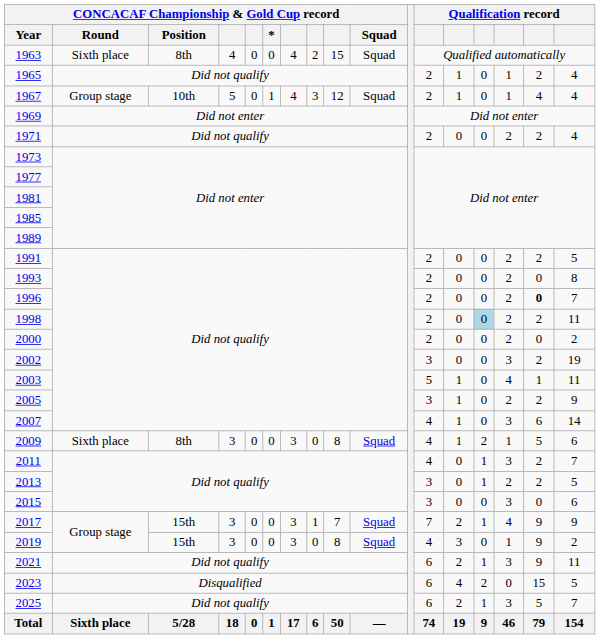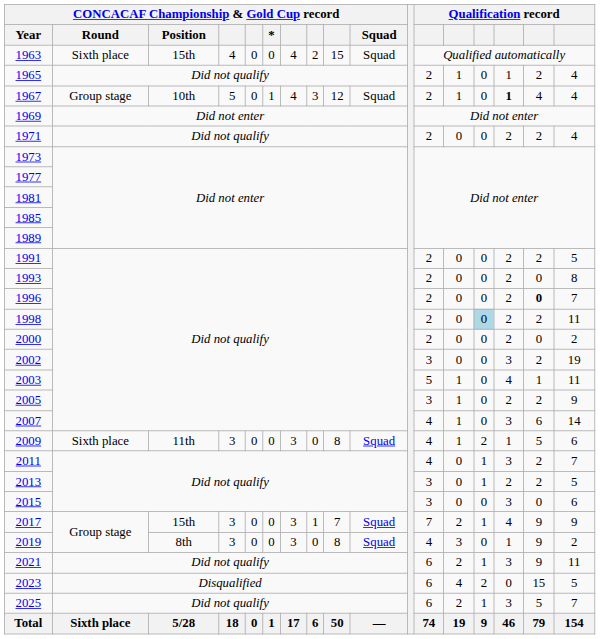 <table class="wikitable" style="text-align: center;">
 <tr>
 <th colspan=10><a href='#'>CONCACAF Championship</a> & <a href='#'>Gold Cup</a> record</th>
 <th width=1% rowspan=31></th>
 <th colspan=6><a href='#'>Qualification</a> record</th>
 </tr>
 <tr>
 <th>Year</th>
 <th>Round</th>
 <th>Position</th>
 <th></th>
 <th></th>
 <th>*</th>
 <th></th>
 <th></th>
 <th></th>
 <th>Squad</th>
 <th></th>
 <th></th>
 <th></th>
 <th></th>
 <th></th>
 <th></th>
 </tr>
 <tr>
 <td> <a href='#'>1963</a></td>
 <td>Sixth place</td>
-<td>8th</td>
+<td>15th</td>
 <td>4</td>
 <td>0</td>
 <td>0</td>
 <td>4</td>
 <td>2</td>
 <td>15</td>
 <td>Squad</td>
 <td colspan=6><em>Qualified automatically</em></td>
 </tr>
 <tr>
 <td> <a href='#'>1965</a></td>
 <td colspan=9><em>Did not qualify</em></td>
 <td>2</td>
 <td>1</td>
 <td>0</td>
 <td>1</td>
 <td>2</td>
 <td>4</td>
 </tr>
 <tr>
 <td> <a href='#'>1967</a></td>
 <td>Group stage</td>
 <td>10th</td>
 <td>5</td>
 <td>0</td>
 <td>1</td>
 <td>4</td>
 <td>3</td>
 <td>12</td>
 <td>Squad</td>
 <td>2</td>
 <td>1</td>
 <td>0</td>
-<td>1</td>
+<td><strong>1</strong></td>
 <td>4</td>
 <td>4</td>
 </tr>
 <tr>
 <td> <a href='#'>1969</a></td>
 <td colspan=9><em>Did not enter</em></td>
 <td colspan=6><em>Did not enter</em></td>
 </tr>
 <tr>
 <td> <a href='#'>1971</a></td>
 <td colspan=9><em>Did not qualify</em></td>
 <td>2</td>
 <td>0</td>
 <td>0</td>
 <td>2</td>
 <td>2</td>
 <td>4</td>
 </tr>
 <tr>
 <td> <a href='#'>1973</a></td>
 <td colspan=9 rowspan=5><em>Did not enter</em></td>
 <td colspan=6 rowspan=5><em>Did not enter</em></td>
 </tr>
 <tr>
 <td> <a href='#'>1977</a></td>
 </tr>
 <tr>
 <td> <a href='#'>1981</a></td>
 </tr>
 <tr>
 <td><a href='#'>1985</a></td>
 </tr>
 <tr>
 <td><a href='#'>1989</a></td>
 </tr>
 <tr>
 <td> <a href='#'>1991</a></td>
 <td colspan=9 rowspan=9><em>Did not qualify</em></td>
 <td>2</td>
 <td>0</td>
 <td>0</td>
 <td>2</td>
 <td>2</td>
 <td>5</td>
 </tr>
 <tr>
 <td>  <a href='#'>1993</a></td>
 <td>2</td>
 <td>0</td>
 <td>0</td>
 <td>2</td>
 <td>0</td>
 <td>8</td>
 </tr>
 <tr>
 <td> <a href='#'>1996</a></td>
 <td>2</td>
 <td>0</td>
 <td>0</td>
 <td>2</td>
 <td><strong>0</strong></td>
 <td>7</td>
 </tr>
 <tr>
 <td> <a href='#'>1998</a></td>
 <td>2</td>
 <td>0</td>
 <td style="background: lightblue;">0</td>
 <td>2</td>
 <td>2</td>
 <td>11</td>
 </tr>
 <tr>
 <td> <a href='#'>2000</a></td>
 <td>2</td>
 <td>0</td>
 <td>0</td>
 <td>2</td>
 <td>0</td>
 <td>2</td>
 </tr>
 <tr>
 <td> <a href='#'>2002</a></td>
 <td>3</td>
 <td>0</td>
 <td>0</td>
 <td>3</td>
 <td>2</td>
 <td>19</td>
 </tr>
 <tr>
 <td>  <a href='#'>2003</a></td>
 <td>5</td>
 <td>1</td>
 <td>0</td>
 <td>4</td>
 <td>1</td>
 <td>11</td>
 </tr>
 <tr>
 <td> <a href='#'>2005</a></td>
 <td>3</td>
 <td>1</td>
 <td>0</td>
 <td>2</td>
 <td>2</td>
 <td>9</td>
 </tr>
 <tr>
 <td> <a href='#'>2007</a></td>
 <td>4</td>
 <td>1</td>
 <td>0</td>
 <td>3</td>
 <td>6</td>
 <td>14</td>
 </tr>
 <tr>
 <td> <a href='#'>2009</a></td>
 <td>Sixth place</td>
-<td>8th</td>
+<td>11th</td>
 <td>3</td>
 <td>0</td>
 <td>0</td>
 <td>3</td>
 <td>0</td>
 <td>8</td>
 <td><a href='#'>Squad</a></td>
 <td>4</td>
 <td>1</td>
 <td>2</td>
 <td>1</td>
 <td>5</td>
 <td>6</td>
 </tr>
 <tr>
 <td> <a href='#'>2011</a></td>
 <td colspan=9 rowspan=3><em>Did not qualify</em></td>
 <td>4</td>
 <td>0</td>
 <td>1</td>
 <td>3</td>
 <td>2</td>
 <td>7</td>
 </tr>
 <tr>
 <td> <a href='#'>2013</a></td>
 <td>3</td>
 <td>0</td>
 <td>1</td>
 <td>2</td>
 <td>2</td>
 <td>5</td>
 </tr>
 <tr>
 <td>  <a href='#'>2015</a></td>
 <td>3</td>
 <td>0</td>
 <td>0</td>
 <td>3</td>
 <td>0</td>
 <td>6</td>
 </tr>
 <tr>
 <td> <a href='#'>2017</a></td>
 <td rowspan=2>Group stage</td>
 <td>15th</td>
 <td>3</td>
 <td>0</td>
 <td>0</td>
 <td>3</td>
 <td>1</td>
 <td>7</td>
 <td><a href='#'>Squad</a></td>
 <td>7</td>
 <td>2</td>
 <td>1</td>
 <td>4</td>
 <td>9</td>
 <td>9</td>
 </tr>
 <tr>
 <td>   <a href='#'>2019</a></td>
-<td>15th</td>
+<td>8th</td>
 <td>3</td>
 <td>0</td>
 <td>0</td>
 <td>3</td>
 <td>0</td>
 <td>8</td>
 <td><a href='#'>Squad</a></td>
 <td>4</td>
 <td>3</td>
 <td>0</td>
 <td>1</td>
 <td>9</td>
 <td>2</td>
 </tr>
 <tr>
 <td> <a href='#'>2021</a></td>
 <td colspan=9><em>Did not qualify</em></td>
 <td>6</td>
 <td>2</td>
 <td>1</td>
 <td>3</td>
 <td>9</td>
 <td>11</td>
 </tr>
 <tr>
 <td>  <a href='#'>2023</a></td>
 <td colspan=9><em>Disqualified</em></td>
 <td>6</td>
 <td>4</td>
 <td>2</td>
 <td>0</td>
 <td>15</td>
 <td>5</td>
 </tr>
 <tr>
 <td>  <a href='#'>2025</a></td>
 <td colspan=9><em>Did not qualify</em></td>
 <td>6</td>
 <td>2</td>
 <td>1</td>
 <td>3</td>
 <td>5</td>
 <td>7</td>
 </tr>
 <tr>
 <th>Total</th>
 <th>Sixth place</th>
 <th>5/28</th>
 <th>18</th>
 <th>0</th>
 <th>1</th>
 <th>17</th>
 <th>6</th>
 <th>50</th>
 <th>—</th>
 <th>74</th>
 <th>19</th>
 <th>9</th>
 <th>46</th>
 <th>79</th>
 <th>154</th>
 </tr>
 </table>
